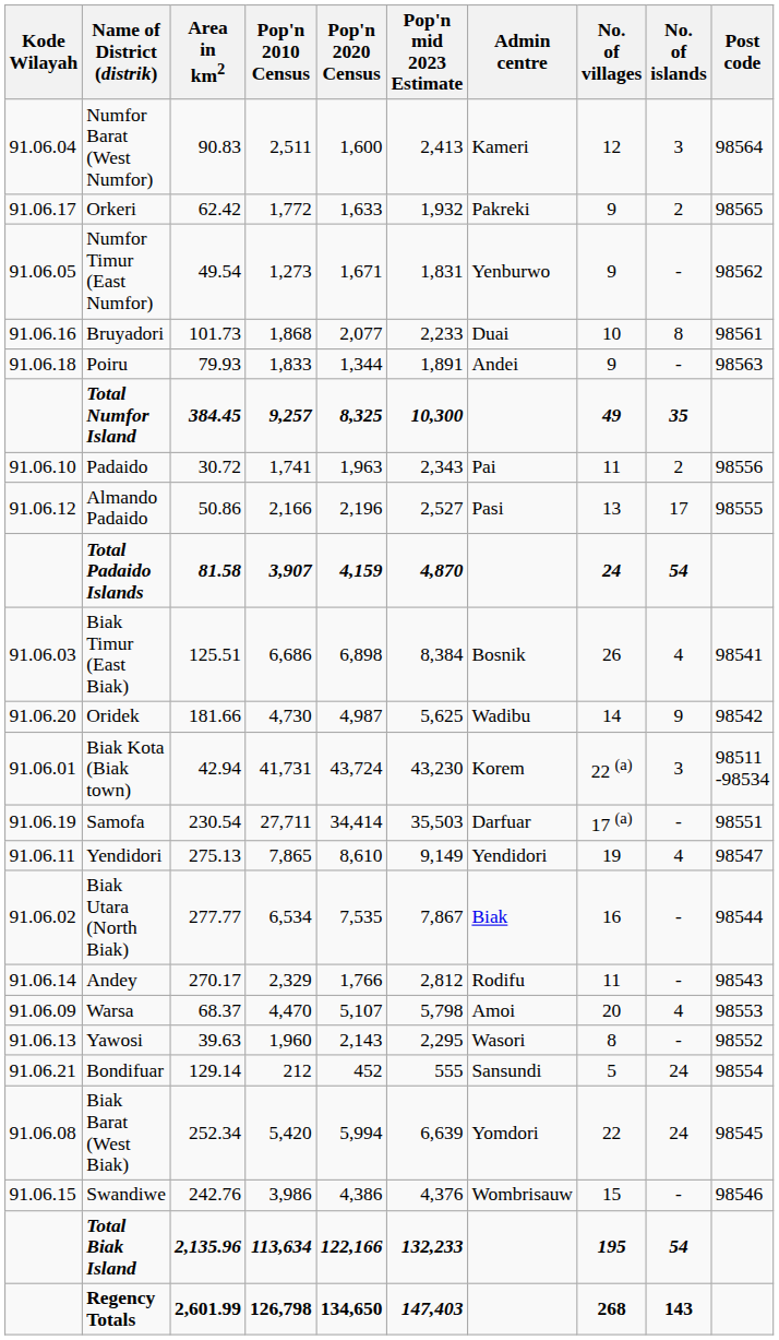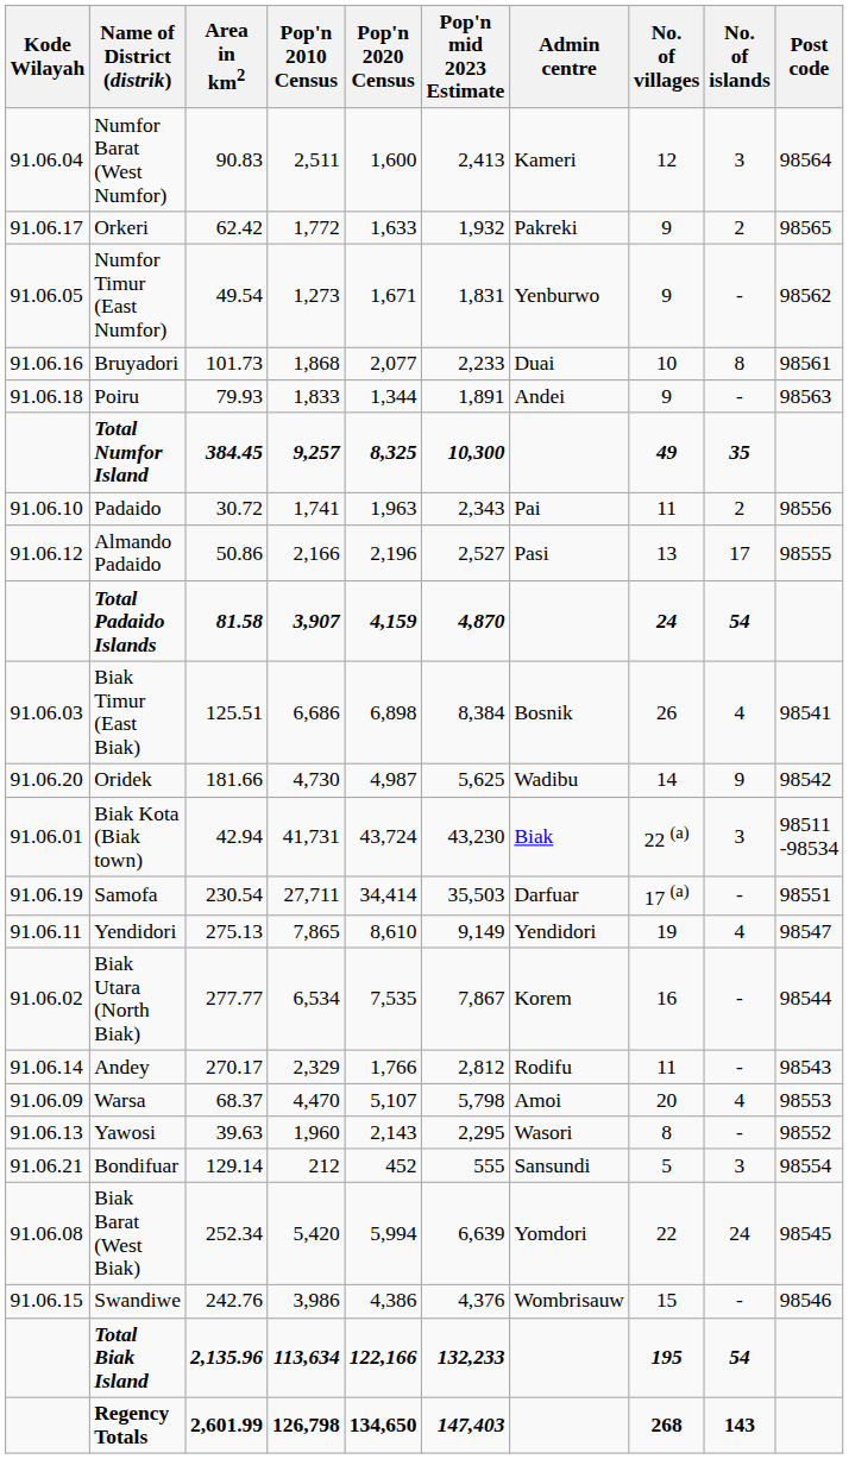 <table class="wikitable">
 <tr>
 <th>Kode <br>Wilayah</th>
 <th>Name of<br>District<br>(<em>distrik</em>)</th>
 <th>Area <br> in<br>km<sup>2</sup></th>
 <th>Pop'n <br>2010<br>Census</th>
 <th>Pop'n <br>2020<br>Census</th>
 <th>Pop'n <br>mid 2023<br>Estimate</th>
 <th>Admin<br> centre</th>
 <th>No.<br>of<br>villages</th>
 <th>No.<br>of<br>islands</th>
 <th>Post<br>code</th>
 </tr>
 <tr>
 <td>91.06.04</td>
 <td>Numfor Barat <br>(West Numfor)</td>
 <td align="right">90.83</td>
 <td align="right">2,511</td>
 <td align="right">1,600</td>
 <td align="right">2,413</td>
 <td>Kameri</td>
 <td align="center">12</td>
 <td align="center">3</td>
 <td>98564</td>
 </tr>
 <tr>
 <td>91.06.17</td>
 <td>Orkeri</td>
 <td align="right">62.42</td>
 <td align="right">1,772</td>
 <td align="right">1,633</td>
 <td align="right">1,932</td>
 <td>Pakreki</td>
 <td align="center">9</td>
 <td align="center">2</td>
 <td>98565</td>
 </tr>
 <tr>
 <td>91.06.05</td>
 <td>Numfor Timur <br>(East Numfor)</td>
 <td align="right">49.54</td>
 <td align="right">1,273</td>
 <td align="right">1,671</td>
 <td align="right">1,831</td>
 <td>Yenburwo</td>
 <td align="center">9</td>
 <td align="center">-</td>
 <td>98562</td>
 </tr>
 <tr>
 <td>91.06.16</td>
 <td>Bruyadori</td>
 <td align="right">101.73</td>
 <td align="right">1,868</td>
 <td align="right">2,077</td>
 <td align="right">2,233</td>
 <td>Duai</td>
 <td align="center">10</td>
 <td align="center">8</td>
 <td>98561</td>
 </tr>
 <tr>
 <td>91.06.18</td>
 <td>Poiru</td>
 <td align="right">79.93</td>
 <td align="right">1,833</td>
 <td align="right">1,344</td>
 <td align="right">1,891</td>
 <td>Andei</td>
 <td align="center">9</td>
 <td align="center">-</td>
 <td>98563</td>
 </tr>
 <tr>
 <td></td>
 <td><strong><em>Total Numfor Island</em></strong></td>
 <td align="right"><strong><em>384.45</em></strong></td>
 <td align="right"><strong><em>9,257</em></strong></td>
 <td align="right"><strong><em>8,325</em></strong></td>
 <td align="right"><strong><em>10,300</em></strong></td>
 <td></td>
 <td align="center"><strong><em>49</em></strong></td>
 <td align="center"><strong><em>35</em></strong></td>
 <td></td>
 </tr>
 <tr>
 <td>91.06.10</td>
 <td>Padaido</td>
 <td align="right">30.72</td>
 <td align="right">1,741</td>
 <td align="right">1,963</td>
 <td align="right">2,343</td>
 <td>Pai</td>
 <td align="center">11</td>
 <td align="center">2</td>
 <td>98556</td>
 </tr>
 <tr>
 <td>91.06.12</td>
 <td>Almando Padaido</td>
 <td align="right">50.86</td>
 <td align="right">2,166</td>
 <td align="right">2,196</td>
 <td align="right">2,527</td>
 <td>Pasi</td>
 <td align="center">13</td>
 <td align="center">17</td>
 <td>98555</td>
 </tr>
 <tr>
 <td></td>
 <td><strong><em>Total Padaido Islands</em></strong></td>
 <td align="right"><strong><em>81.58</em></strong></td>
 <td align="right"><strong><em>3,907</em></strong></td>
 <td align="right"><strong><em>4,159</em></strong></td>
 <td align="right"><strong><em>4,870</em></strong></td>
 <td></td>
 <td align="center"><strong><em>24</em></strong></td>
 <td align="center"><strong><em>54</em></strong></td>
 <td></td>
 </tr>
 <tr>
 <td>91.06.03</td>
 <td>Biak Timur <br>(East Biak)</td>
 <td align="right">125.51</td>
 <td align="right">6,686</td>
 <td align="right">6,898</td>
 <td align="right">8,384</td>
 <td>Bosnik</td>
 <td align="center">26</td>
 <td align="center">4</td>
 <td>98541</td>
 </tr>
 <tr>
 <td>91.06.20</td>
 <td>Oridek</td>
 <td align="right">181.66</td>
 <td align="right">4,730</td>
 <td align="right">4,987</td>
 <td align="right">5,625</td>
 <td>Wadibu</td>
 <td align="center">14</td>
 <td align="center">9</td>
 <td>98542</td>
 </tr>
 <tr>
 <td>91.06.01</td>
 <td>Biak Kota <br>(Biak town)</td>
 <td align="right">42.94</td>
 <td align="right">41,731</td>
 <td align="right">43,724</td>
 <td align="right">43,230</td>
-<td>Korem</td>
+<td><a href='#'>Biak</a></td>
 <td align="center">22 <sup>(a)</sup></td>
 <td align="center">3</td>
 <td>98511<br>-98534</td>
 </tr>
 <tr>
 <td>91.06.19</td>
 <td>Samofa</td>
 <td align="right">230.54</td>
 <td align="right">27,711</td>
 <td align="right">34,414</td>
 <td align="right">35,503</td>
 <td>Darfuar</td>
 <td align="center">17 <sup>(a)</sup></td>
 <td align="center">-</td>
 <td>98551</td>
 </tr>
 <tr>
 <td>91.06.11</td>
 <td>Yendidori</td>
 <td align="right">275.13</td>
 <td align="right">7,865</td>
 <td align="right">8,610</td>
 <td align="right">9,149</td>
 <td>Yendidori</td>
 <td align="center">19</td>
 <td align="center">4</td>
 <td>98547</td>
 </tr>
 <tr>
 <td>91.06.02</td>
 <td>Biak Utara <br>(North Biak)</td>
 <td align="right">277.77</td>
 <td align="right">6,534</td>
 <td align="right">7,535</td>
 <td align="right">7,867</td>
-<td><a href='#'>Biak</a></td>
+<td>Korem</td>
 <td align="center">16</td>
 <td align="center">-</td>
 <td>98544</td>
 </tr>
 <tr>
 <td>91.06.14</td>
 <td>Andey</td>
 <td align="right">270.17</td>
 <td align="right">2,329</td>
 <td align="right">1,766</td>
 <td align="right">2,812</td>
 <td>Rodifu</td>
 <td align="center">11</td>
 <td align="center">-</td>
 <td>98543</td>
 </tr>
 <tr>
 <td>91.06.09</td>
 <td>Warsa</td>
 <td align="right">68.37</td>
 <td align="right">4,470</td>
 <td align="right">5,107</td>
 <td align="right">5,798</td>
 <td>Amoi</td>
 <td align="center">20</td>
 <td align="center">4</td>
 <td>98553</td>
 </tr>
 <tr>
 <td>91.06.13</td>
 <td>Yawosi</td>
 <td align="right">39.63</td>
 <td align="right">1,960</td>
 <td align="right">2,143</td>
 <td align="right">2,295</td>
 <td>Wasori</td>
 <td align="center">8</td>
 <td align="center">-</td>
 <td>98552</td>
 </tr>
 <tr>
 <td>91.06.21</td>
 <td>Bondifuar</td>
 <td align="right">129.14</td>
 <td align="right">212</td>
 <td align="right">452</td>
 <td align="right">555</td>
 <td>Sansundi</td>
 <td align="center">5</td>
-<td align="center">24</td>
+<td align="center">3</td>
 <td>98554</td>
 </tr>
 <tr>
 <td>91.06.08</td>
 <td>Biak Barat <br>(West Biak)</td>
 <td align="right">252.34</td>
 <td align="right">5,420</td>
 <td align="right">5,994</td>
 <td align="right">6,639</td>
 <td>Yomdori</td>
 <td align="center">22</td>
 <td align="center">24</td>
 <td>98545</td>
 </tr>
 <tr>
 <td>91.06.15</td>
 <td>Swandiwe</td>
 <td align="right">242.76</td>
 <td align="right">3,986</td>
 <td align="right">4,386</td>
 <td align="right">4,376</td>
 <td>Wombrisauw</td>
 <td align="center">15</td>
 <td align="center">-</td>
 <td>98546</td>
 </tr>
 <tr>
 <td></td>
 <td><strong><em>Total Biak Island</em></strong></td>
 <td align="right"><strong><em>2,135.96</em></strong></td>
 <td align="right"><strong><em>113,634</em></strong></td>
 <td align="right"><strong><em>122,166</em></strong></td>
 <td align="right"><strong><em>132,233</em></strong></td>
 <td></td>
 <td align="center"><strong><em>195</em></strong></td>
 <td align="center"><strong><em>54</em></strong></td>
 <td></td>
 </tr>
 <tr>
 <td></td>
 <td><strong>Regency Totals</strong></td>
 <td align="right"><strong>2,601.99</strong></td>
 <td align="right"><strong>126,798</strong></td>
 <td align="right"><strong>134,650</strong></td>
 <td align="right"><strong><em>147,403</em></strong></td>
 <td></td>
 <td align="center"><strong>268</strong></td>
 <td align="center"><strong>143</strong></td>
 <td></td>
 </tr>
 </table>
